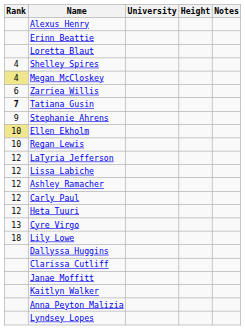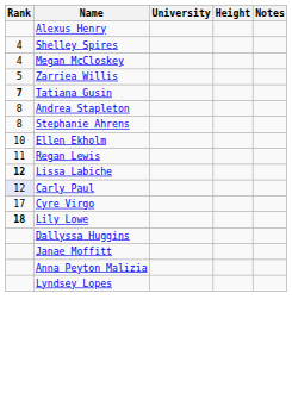 <table class="wikitable sortable" style="text-align:center">
 <tr>
 <th>Rank</th>
 <th>Name</th>
 <th>University</th>
 <th>Height</th>
 <th>Notes</th>
 </tr>
 <tr>
 <td></td>
 <td align=left><a href='#'>Alexus Henry</a></td>
 <td></td>
 <td></td>
 <td></td>
 </tr>
 <tr>
-<td></td>
-<td align=left><a href='#'>Erinn Beattie</a></td>
-<td></td>
-<td></td>
-<td></td>
-</tr>
-<tr>
-<td></td>
-<td align=left><a href='#'>Loretta Blaut</a></td>
-<td></td>
-<td></td>
-<td></td>
-</tr>
-<tr>
 <td>4</td>
 <td align=left><a href='#'>Shelley Spires</a></td>
 <td></td>
 <td></td>
 <td></td>
 </tr>
 <tr>
-<td style="background: khaki;">4</td>
+<td>4</td>
 <td align=left><a href='#'>Megan McCloskey</a></td>
 <td></td>
 <td></td>
 <td></td>
 </tr>
 <tr>
-<td>6</td>
+<td>5</td>
 <td align=left><a href='#'>Zarriea Willis</a></td>
 <td></td>
 <td></td>
 <td></td>
 </tr>
 <tr>
 <td><strong>7</strong></td>
 <td align=left> <a href='#'>Tatiana Gusin</a></td>
 <td></td>
 <td></td>
 <td></td>
 </tr>
 <tr>
-<td>9</td>
+<td>8</td>
+<td align=left><a href='#'>Andrea Stapleton</a></td>
+<td></td>
+<td></td>
+<td></td>
+</tr>
+<tr>
+<td>8</td>
 <td align=left><a href='#'>Stephanie Ahrens</a></td>
 <td></td>
 <td></td>
 <td></td>
 </tr>
 <tr>
-<td style="background: khaki;">10</td>
+<td>10</td>
 <td align=left><a href='#'>Ellen Ekholm</a></td>
 <td></td>
 <td></td>
 <td></td>
 </tr>
 <tr>
-<td>10</td>
+<td>11</td>
 <td align=left><a href='#'>Regan Lewis</a></td>
 <td></td>
 <td></td>
 <td></td>
 </tr>
 <tr>
-<td>12</td>
-<td align=left><a href='#'>LaTyria Jefferson</a></td>
-<td></td>
-<td></td>
-<td></td>
-</tr>
-<tr>
-<td>12</td>
+<td><strong>12</strong></td>
 <td align=left> <a href='#'>Lissa Labiche</a></td>
 <td></td>
 <td></td>
 <td></td>
 </tr>
 <tr>
-<td>12</td>
-<td align=left><a href='#'>Ashley Ramacher</a></td>
-<td></td>
-<td></td>
-<td></td>
-</tr>
-<tr>
-<td>12</td>
+<td style="background: lavender;">12</td>
 <td align=left><a href='#'>Carly Paul</a></td>
 <td></td>
 <td></td>
 <td></td>
 </tr>
 <tr>
-<td>12</td>
-<td align=left> <a href='#'>Heta Tuuri</a></td>
-<td></td>
-<td></td>
-<td></td>
-</tr>
-<tr>
-<td>13</td>
+<td>17</td>
 <td align=left><a href='#'>Cyre Virgo</a></td>
 <td></td>
 <td></td>
 <td></td>
 </tr>
 <tr>
-<td>18</td>
+<td><strong>18</strong></td>
 <td align=left><a href='#'>Lily Lowe</a></td>
 <td></td>
 <td></td>
 <td></td>
 </tr>
 <tr>
 <td></td>
 <td align=left> <a href='#'>Dallyssa Huggins</a></td>
 <td></td>
 <td></td>
 <td></td>
 </tr>
 <tr>
 <td></td>
-<td align=left><a href='#'>Clarissa Cutliff</a></td>
-<td></td>
-<td></td>
-<td></td>
-</tr>
-<tr>
-<td></td>
 <td align=left><a href='#'>Janae Moffitt</a></td>
-<td></td>
-<td></td>
-<td></td>
-</tr>
-<tr>
-<td></td>
-<td align=left><a href='#'>Kaitlyn Walker</a></td>
 <td></td>
 <td></td>
 <td></td>
 </tr>
 <tr>
 <td></td>
 <td align=left><a href='#'>Anna Peyton Malizia</a></td>
 <td></td>
 <td></td>
 <td></td>
 </tr>
 <tr>
 <td></td>
 <td align=left><a href='#'>Lyndsey Lopes</a></td>
 <td></td>
 <td></td>
 <td></td>
 </tr>
 </table>
